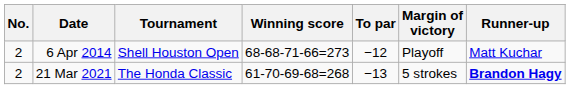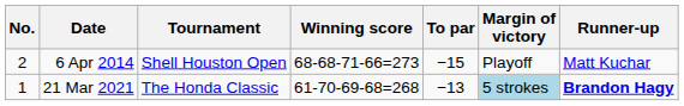 <table class="wikitable" style="font-size:95%;">
 <tr>
 <th>No.</th>
 <th>Date</th>
 <th>Tournament</th>
 <th>Winning score</th>
 <th>To par</th>
 <th>Margin of<br>victory</th>
 <th>Runner-up</th>
 </tr>
 <tr>
 <td align=center>2</td>
 <td align=right>6 Apr <a href='#'>2014</a></td>
 <td><a href='#'>Shell Houston Open</a></td>
 <td align=right>68-68-71-66=273</td>
-<td align=center>−12</td>
+<td align=center>−15</td>
 <td>Playoff</td>
 <td> <a href='#'>Matt Kuchar</a></td>
 </tr>
 <tr>
-<td align=center>2</td>
+<td align=center>1</td>
 <td align=right>21 Mar <a href='#'>2021</a></td>
 <td><a href='#'>The Honda Classic</a></td>
 <td align=right>61-70-69-68=268</td>
 <td align=center>−13</td>
-<td>5 strokes</td>
+<td style="background: lightblue;">5 strokes</td>
 <td><strong> <a href='#'>Brandon Hagy</a></strong></td>
 </tr>
 </table>
